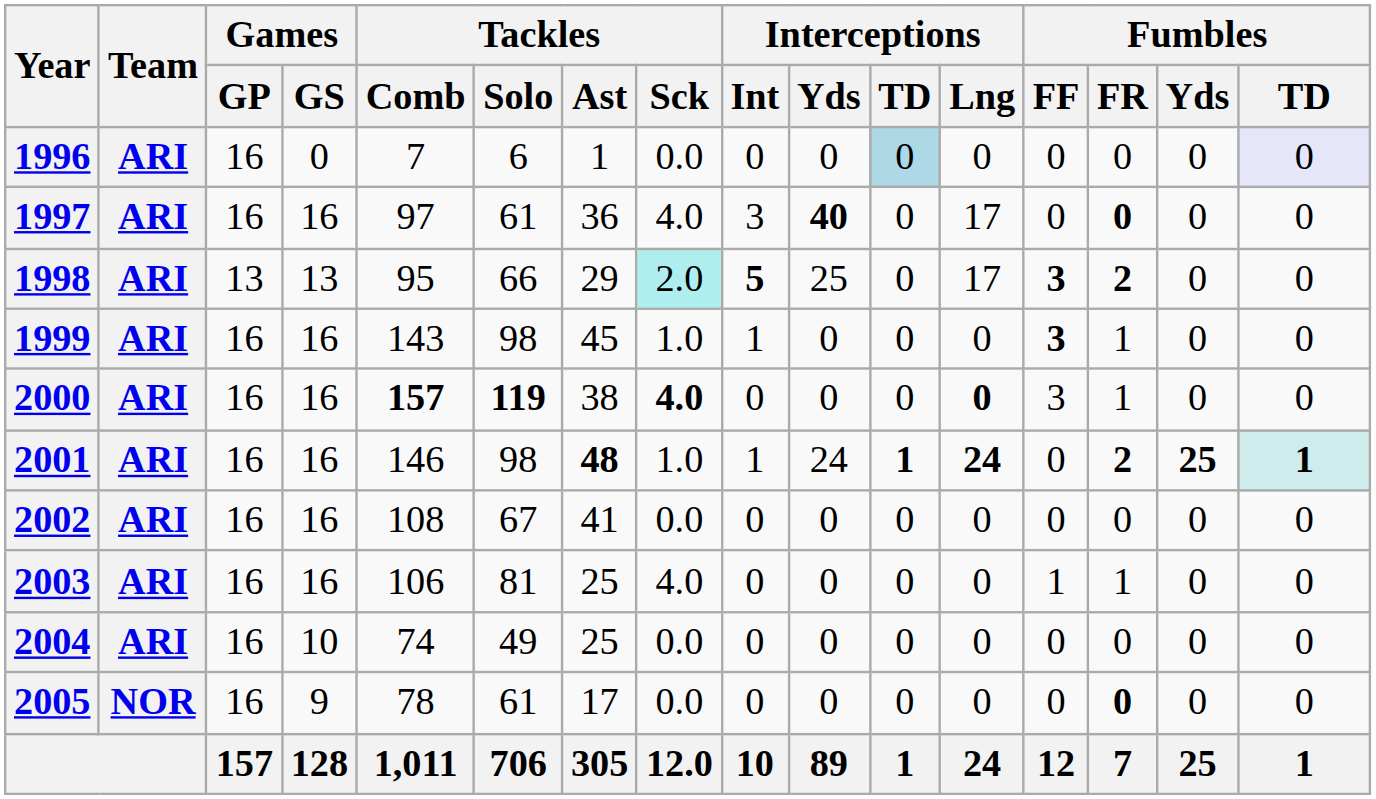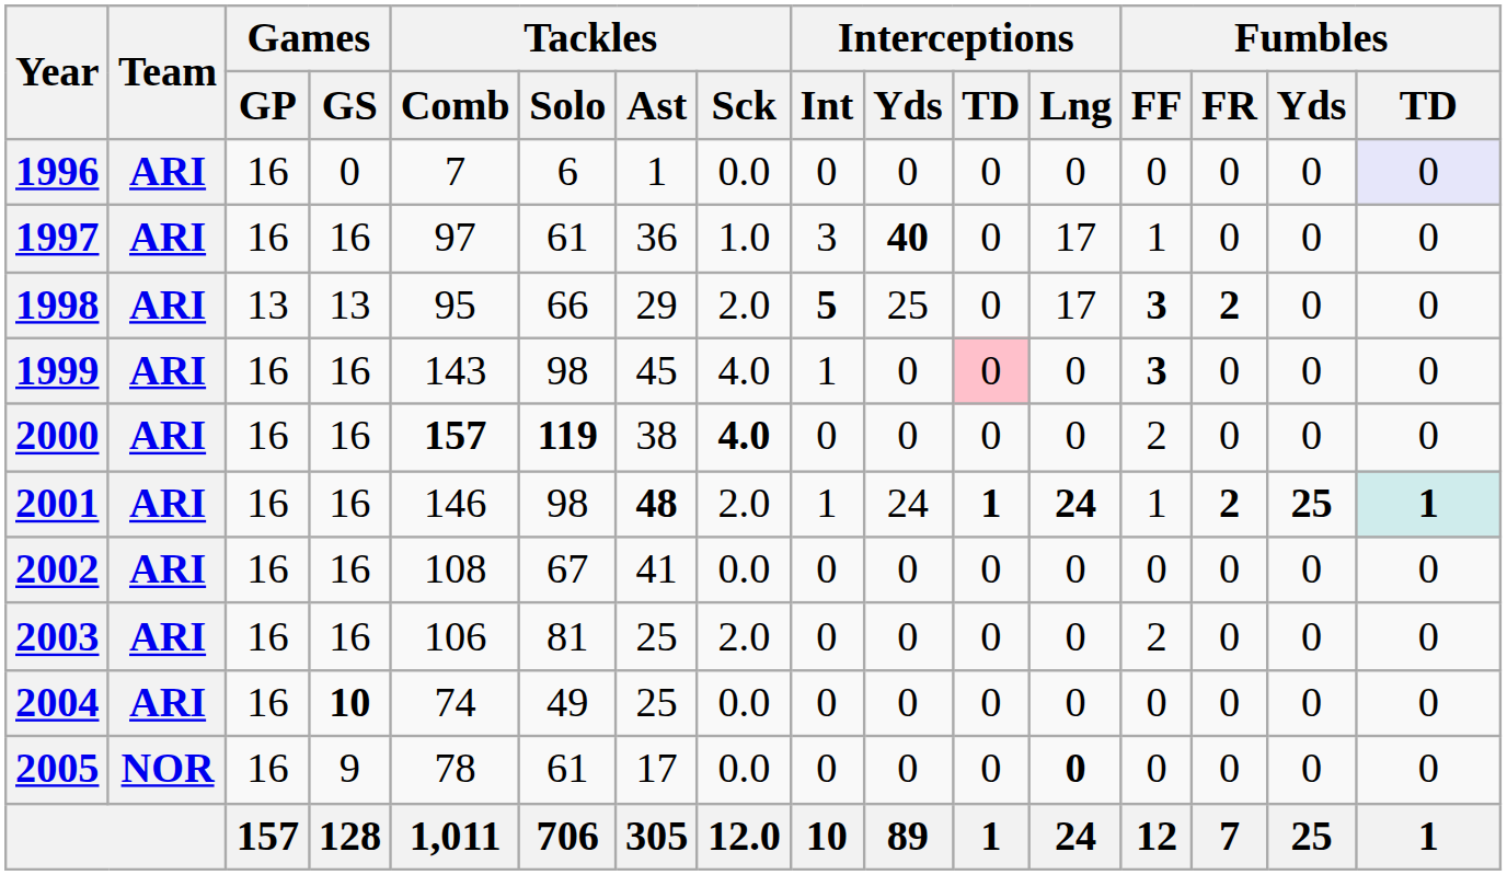 <table class="wikitable" style="text-align:center">
 <tr>
 <th rowspan="2">Year</th>
 <th rowspan="2">Team</th>
 <th colspan="2">Games</th>
 <th colspan="4">Tackles</th>
 <th colspan="4">Interceptions</th>
 <th colspan="4">Fumbles</th>
 </tr>
 <tr>
 <th>GP</th>
 <th>GS</th>
 <th>Comb</th>
 <th>Solo</th>
 <th>Ast</th>
 <th>Sck</th>
 <th>Int</th>
 <th>Yds</th>
 <th>TD</th>
 <th>Lng</th>
 <th>FF</th>
 <th>FR</th>
 <th>Yds</th>
 <th>TD</th>
 </tr>
 <tr>
 <th><a href='#'>1996</a></th>
 <th><a href='#'>ARI</a></th>
 <td>16</td>
 <td>0</td>
 <td>7</td>
 <td>6</td>
 <td>1</td>
 <td>0.0</td>
 <td>0</td>
 <td>0</td>
-<td style="background: lightblue;">0</td>
+<td>0</td>
 <td>0</td>
 <td>0</td>
 <td>0</td>
 <td>0</td>
 <td style="background: lavender;">0</td>
 </tr>
 <tr>
 <th><a href='#'>1997</a></th>
 <th><a href='#'>ARI</a></th>
 <td>16</td>
 <td>16</td>
 <td>97</td>
 <td>61</td>
 <td>36</td>
-<td>4.0</td>
+<td>1.0</td>
 <td>3</td>
 <td><strong>40</strong></td>
 <td>0</td>
 <td>17</td>
+<td>1</td>
 <td>0</td>
-<td><strong>0</strong></td>
 <td>0</td>
 <td>0</td>
 </tr>
 <tr>
 <th><a href='#'>1998</a></th>
 <th><a href='#'>ARI</a></th>
 <td>13</td>
 <td>13</td>
 <td>95</td>
 <td>66</td>
 <td>29</td>
-<td style="background: paleturquoise;">2.0</td>
+<td>2.0</td>
 <td><strong>5</strong></td>
 <td>25</td>
 <td>0</td>
 <td>17</td>
 <td><strong>3</strong></td>
 <td><strong>2</strong></td>
 <td>0</td>
 <td>0</td>
 </tr>
 <tr>
 <th><a href='#'>1999</a></th>
 <th><a href='#'>ARI</a></th>
 <td>16</td>
 <td>16</td>
 <td>143</td>
 <td>98</td>
 <td>45</td>
-<td>1.0</td>
+<td>4.0</td>
 <td>1</td>
 <td>0</td>
-<td>0</td>
+<td style="background: pink;">0</td>
 <td>0</td>
 <td><strong>3</strong></td>
-<td>1</td>
+<td>0</td>
 <td>0</td>
 <td>0</td>
 </tr>
 <tr>
 <th><a href='#'>2000</a></th>
 <th><a href='#'>ARI</a></th>
 <td>16</td>
 <td>16</td>
 <td><strong>157</strong></td>
 <td><strong>119</strong></td>
 <td>38</td>
 <td><strong>4.0</strong></td>
 <td>0</td>
 <td>0</td>
 <td>0</td>
-<td><strong>0</strong></td>
-<td>3</td>
-<td>1</td>
+<td>0</td>
+<td>2</td>
+<td>0</td>
 <td>0</td>
 <td>0</td>
 </tr>
 <tr>
 <th><a href='#'>2001</a></th>
 <th><a href='#'>ARI</a></th>
 <td>16</td>
 <td>16</td>
 <td>146</td>
 <td>98</td>
 <td><strong>48</strong></td>
-<td>1.0</td>
+<td>2.0</td>
 <td>1</td>
 <td>24</td>
 <td><strong>1</strong></td>
 <td><strong>24</strong></td>
-<td>0</td>
+<td>1</td>
 <td><strong>2</strong></td>
 <td><strong>25</strong></td>
 <td style="background:#cfecec; width:3em;"><strong>1</strong></td>
 </tr>
 <tr>
 <th><a href='#'>2002</a></th>
 <th><a href='#'>ARI</a></th>
 <td>16</td>
 <td>16</td>
 <td>108</td>
 <td>67</td>
 <td>41</td>
 <td>0.0</td>
 <td>0</td>
 <td>0</td>
 <td>0</td>
 <td>0</td>
 <td>0</td>
 <td>0</td>
 <td>0</td>
 <td>0</td>
 </tr>
 <tr>
 <th><a href='#'>2003</a></th>
 <th><a href='#'>ARI</a></th>
 <td>16</td>
 <td>16</td>
 <td>106</td>
 <td>81</td>
 <td>25</td>
-<td>4.0</td>
+<td>2.0</td>
 <td>0</td>
 <td>0</td>
 <td>0</td>
 <td>0</td>
-<td>1</td>
-<td>1</td>
+<td>2</td>
+<td>0</td>
 <td>0</td>
 <td>0</td>
 </tr>
 <tr>
 <th><a href='#'>2004</a></th>
 <th><a href='#'>ARI</a></th>
 <td>16</td>
-<td>10</td>
+<td><strong>10</strong></td>
 <td>74</td>
 <td>49</td>
 <td>25</td>
 <td>0.0</td>
 <td>0</td>
 <td>0</td>
 <td>0</td>
 <td>0</td>
 <td>0</td>
 <td>0</td>
 <td>0</td>
 <td>0</td>
 </tr>
 <tr>
 <th><a href='#'>2005</a></th>
 <th><a href='#'>NOR</a></th>
 <td>16</td>
 <td>9</td>
 <td>78</td>
 <td>61</td>
 <td>17</td>
 <td>0.0</td>
 <td>0</td>
 <td>0</td>
 <td>0</td>
+<td><strong>0</strong></td>
 <td>0</td>
 <td>0</td>
-<td><strong>0</strong></td>
 <td>0</td>
 <td>0</td>
 </tr>
 <tr>
 <th colspan="2"></th>
 <th>157</th>
 <th>128</th>
 <th>1,011</th>
 <th>706</th>
 <th>305</th>
 <th>12.0</th>
 <th>10</th>
 <th>89</th>
 <th>1</th>
 <th>24</th>
 <th>12</th>
 <th>7</th>
 <th>25</th>
 <th>1</th>
 </tr>
 </table>
